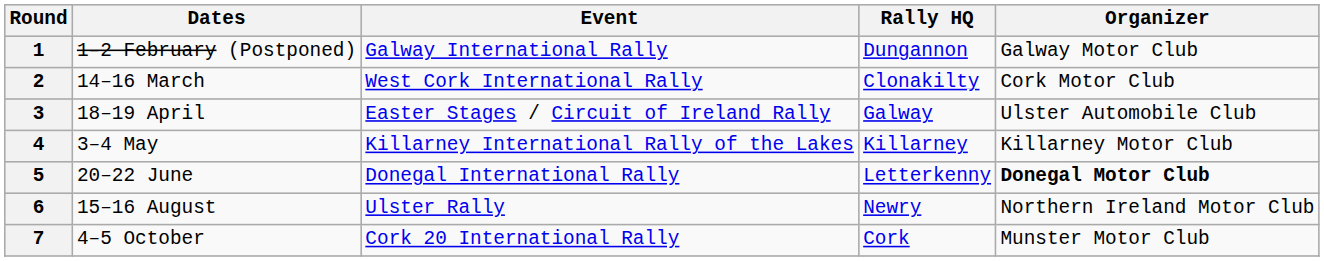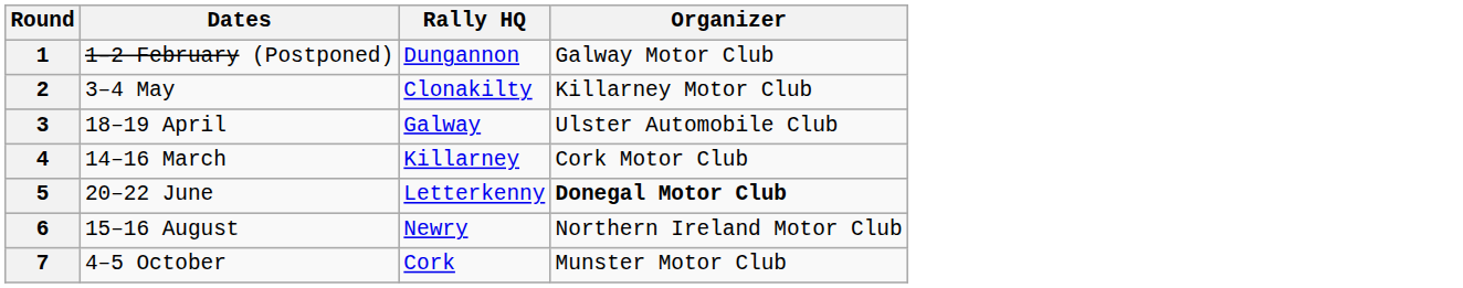 <table class="wikitable" style="font-size: 95%;">
 <tr>
 <th>Round</th>
 <th>Dates</th>
-<th>Event</th>
 <th>Rally HQ</th>
 <th>Organizer</th>
 </tr>
 <tr>
 <th>1</th>
 <td><s>1–2 February</s> (Postponed)</td>
-<td><a href='#'>Galway International Rally</a></td>
 <td><a href='#'>Dungannon</a></td>
 <td>Galway Motor Club</td>
 </tr>
 <tr>
 <th>2</th>
-<td>14–16 March</td>
-<td><a href='#'>West Cork International Rally</a></td>
+<td>3–4 May</td>
 <td><a href='#'>Clonakilty</a></td>
-<td>Cork Motor Club</td>
+<td>Killarney Motor Club</td>
 </tr>
 <tr>
 <th>3</th>
 <td>18–19 April</td>
-<td><a href='#'>Easter Stages</a> / <a href='#'>Circuit of Ireland Rally</a></td>
 <td><a href='#'>Galway</a></td>
 <td>Ulster Automobile Club</td>
 </tr>
 <tr>
 <th>4</th>
-<td>3–4 May</td>
-<td><a href='#'>Killarney International Rally of the Lakes</a></td>
+<td>14–16 March</td>
 <td><a href='#'>Killarney</a></td>
-<td>Killarney Motor Club</td>
+<td>Cork Motor Club</td>
 </tr>
 <tr>
 <th>5</th>
 <td>20–22 June</td>
-<td><a href='#'>Donegal International Rally</a></td>
 <td><a href='#'>Letterkenny</a></td>
 <td><strong>Donegal Motor Club</strong></td>
 </tr>
 <tr>
 <th>6</th>
 <td>15–16 August</td>
-<td><a href='#'>Ulster Rally</a></td>
 <td><a href='#'>Newry</a></td>
 <td>Northern Ireland Motor Club</td>
 </tr>
 <tr>
 <th>7</th>
 <td>4–5 October</td>
-<td><a href='#'>Cork 20 International Rally</a></td>
 <td><a href='#'>Cork</a></td>
 <td>Munster Motor Club</td>
 </tr>
 </table>
